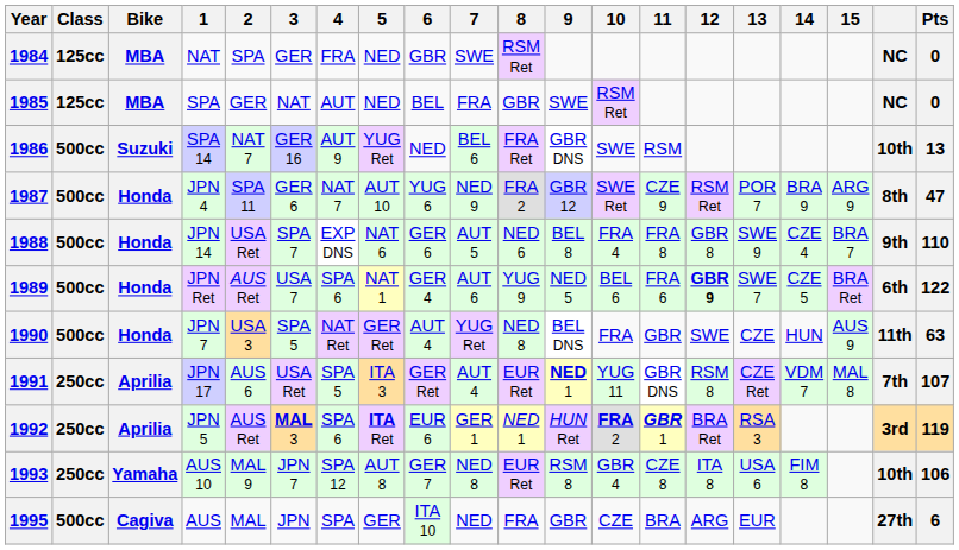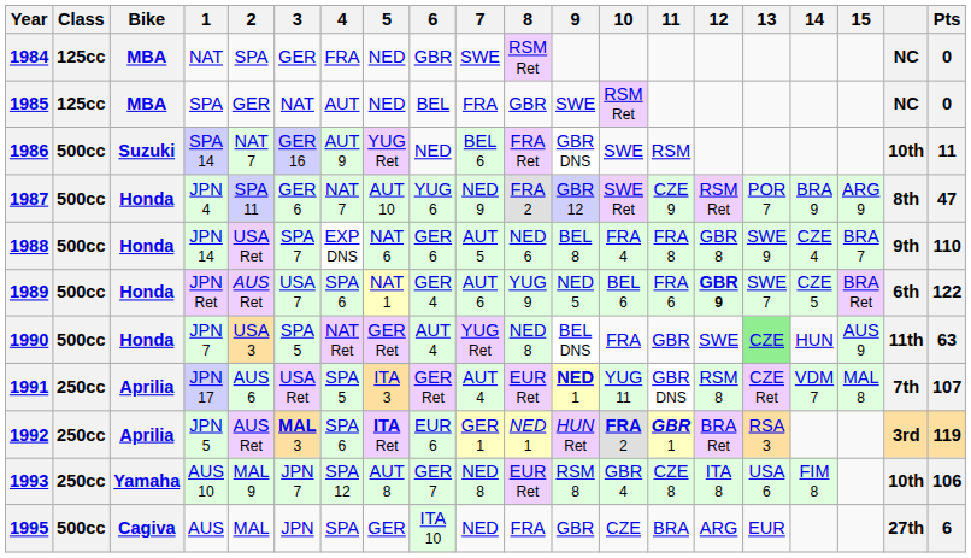 <table class="wikitable" style="text-align:center; font-size:90%">
 <tr>
 <th>Year</th>
 <th>Class</th>
 <th>Bike</th>
 <th>1</th>
 <th>2</th>
 <th>3</th>
 <th>4</th>
 <th>5</th>
 <th>6</th>
 <th>7</th>
 <th>8</th>
 <th>9</th>
 <th>10</th>
 <th>11</th>
 <th>12</th>
 <th>13</th>
 <th>14</th>
 <th>15</th>
 <th></th>
 <th>Pts</th>
 </tr>
 <tr>
 <th><a href='#'>1984</a></th>
 <th>125cc</th>
 <th><a href='#'>MBA</a></th>
 <td><a href='#'>NAT</a></td>
 <td><a href='#'>SPA</a></td>
 <td><a href='#'>GER</a></td>
 <td><a href='#'>FRA</a></td>
 <td><a href='#'>NED</a></td>
 <td><a href='#'>GBR</a></td>
 <td><a href='#'>SWE</a></td>
 <td style="background:#EFCFFF;"><a href='#'>RSM</a><br><small>Ret</small></td>
 <td></td>
 <td></td>
 <td></td>
 <td></td>
 <td></td>
 <td></td>
 <td></td>
 <th>NC</th>
 <th>0</th>
 </tr>
 <tr>
 <th><a href='#'>1985</a></th>
 <th>125cc</th>
 <th><a href='#'>MBA</a></th>
 <td><a href='#'>SPA</a></td>
 <td><a href='#'>GER</a></td>
 <td><a href='#'>NAT</a></td>
 <td><a href='#'>AUT</a></td>
 <td><a href='#'>NED</a></td>
 <td><a href='#'>BEL</a></td>
 <td><a href='#'>FRA</a></td>
 <td><a href='#'>GBR</a></td>
 <td><a href='#'>SWE</a></td>
 <td style="background:#EFCFFF;"><a href='#'>RSM</a><br><small>Ret</small></td>
 <td></td>
 <td></td>
 <td></td>
 <td></td>
 <td></td>
 <th>NC</th>
 <th>0</th>
 </tr>
 <tr>
 <th><a href='#'>1986</a></th>
 <th>500cc</th>
 <th><a href='#'>Suzuki</a></th>
 <td style="background:#CFCFFF;"><a href='#'>SPA</a><br><small>14</small></td>
 <td style="background:#DFFFDF;"><a href='#'>NAT</a><br><small>7</small></td>
 <td style="background:#CFCFFF;"><a href='#'>GER</a><br><small>16</small></td>
 <td style="background:#DFFFDF;"><a href='#'>AUT</a><br><small>9</small></td>
 <td style="background:#EFCFFF;"><a href='#'>YUG</a><br><small>Ret</small></td>
 <td><a href='#'>NED</a><br><small></small></td>
 <td style="background:#DFFFDF;"><a href='#'>BEL</a><br><small>6</small></td>
 <td style="background:#EFCFFF;"><a href='#'>FRA</a><br><small>Ret</small></td>
 <td style="background:#FFFFFF;"><a href='#'>GBR</a><br><small>DNS</small></td>
 <td><a href='#'>SWE</a><br><small></small></td>
 <td><a href='#'>RSM</a><br><small></small></td>
 <td></td>
 <td></td>
 <td></td>
 <td></td>
 <th>10th</th>
-<th>13</th>
+<th>11</th>
 </tr>
 <tr>
 <th><a href='#'>1987</a></th>
 <th>500cc</th>
 <th><a href='#'>Honda</a></th>
 <td style="background:#DFFFDF;"><a href='#'>JPN</a><br><small>4</small></td>
 <td style="background:#CFCFFF;"><a href='#'>SPA</a><br><small>11</small></td>
 <td style="background:#DFFFDF;"><a href='#'>GER</a><br><small>6</small></td>
 <td style="background:#DFFFDF;"><a href='#'>NAT</a><br><small>7</small></td>
 <td style="background:#DFFFDF;"><a href='#'>AUT</a><br><small>10</small></td>
 <td style="background:#DFFFDF;"><a href='#'>YUG</a><br><small>6</small></td>
 <td style="background:#DFFFDF;"><a href='#'>NED</a><br><small>9</small></td>
 <td style="background:#DFDFDF;"><a href='#'>FRA</a><br><small>2</small></td>
 <td style="background:#CFCFFF;"><a href='#'>GBR</a><br><small>12</small></td>
 <td style="background:#EFCFFF;"><a href='#'>SWE</a><br><small>Ret</small></td>
 <td style="background:#DFFFDF;"><a href='#'>CZE</a><br><small>9</small></td>
 <td style="background:#EFCFFF;"><a href='#'>RSM</a><br><small>Ret</small></td>
 <td style="background:#DFFFDF;"><a href='#'>POR</a><br><small>7</small></td>
 <td style="background:#DFFFDF;"><a href='#'>BRA</a><br><small>9</small></td>
 <td style="background:#DFFFDF;"><a href='#'>ARG</a><br><small>9</small></td>
 <th>8th</th>
 <th>47</th>
 </tr>
 <tr>
 <th><a href='#'>1988</a></th>
 <th>500cc</th>
 <th><a href='#'>Honda</a></th>
 <td style="background:#DFFFDF;"><a href='#'>JPN</a><br><small>14</small></td>
 <td style="background:#EFCFFF;"><a href='#'>USA</a><br><small>Ret</small></td>
 <td style="background:#DFFFDF;"><a href='#'>SPA</a><br><small>7</small></td>
 <td style="background:#FFFFFF;"><a href='#'>EXP</a><br><small>DNS</small></td>
 <td style="background:#DFFFDF;"><a href='#'>NAT</a><br><small>6</small></td>
 <td style="background:#DFFFDF;"><a href='#'>GER</a><br><small>6</small></td>
 <td style="background:#DFFFDF;"><a href='#'>AUT</a><br><small>5</small></td>
 <td style="background:#DFFFDF;"><a href='#'>NED</a><br><small>6</small></td>
 <td style="background:#DFFFDF;"><a href='#'>BEL</a><br><small>8</small></td>
 <td style="background:#DFFFDF;"><a href='#'>FRA</a><br><small>4</small></td>
 <td style="background:#DFFFDF;"><a href='#'>FRA</a><br><small>8</small></td>
 <td style="background:#DFFFDF;"><a href='#'>GBR</a><br><small>8</small></td>
 <td style="background:#DFFFDF;"><a href='#'>SWE</a><br><small>9</small></td>
 <td style="background:#DFFFDF;"><a href='#'>CZE</a><br><small>4</small></td>
 <td style="background:#DFFFDF;"><a href='#'>BRA</a><br><small>7</small></td>
 <th>9th</th>
 <th>110</th>
 </tr>
 <tr>
 <th><a href='#'>1989</a></th>
 <th>500cc</th>
 <th><a href='#'>Honda</a></th>
 <td style="background:#EFCFFF;"><a href='#'>JPN</a><br><small>Ret</small></td>
 <td style="background:#EFCFFF;"><em><a href='#'>AUS</a></em><br><small>Ret</small></td>
 <td style="background:#DFFFDF;"><a href='#'>USA</a><br><small>7</small></td>
 <td style="background:#DFFFDF;"><a href='#'>SPA</a><br><small>6</small></td>
 <td style="background:#FFFFBF;"><a href='#'>NAT</a><br><small>1</small></td>
 <td style="background:#DFFFDF;"><a href='#'>GER</a><br><small>4</small></td>
 <td style="background:#DFFFDF;"><a href='#'>AUT</a><br><small>6</small></td>
 <td style="background:#DFFFDF;"><a href='#'>YUG</a><br><small>9</small></td>
 <td style="background:#DFFFDF;"><a href='#'>NED</a><br><small>5</small></td>
 <td style="background:#DFFFDF;"><a href='#'>BEL</a><br><small>6</small></td>
 <td style="background:#DFFFDF;"><a href='#'>FRA</a><br><small>6</small></td>
 <td style="background:#DFFFDF;"><strong><a href='#'>GBR</a><br><small>9</small></strong></td>
 <td style="background:#DFFFDF;"><a href='#'>SWE</a><br><small>7</small></td>
 <td style="background:#DFFFDF;"><a href='#'>CZE</a><br><small>5</small></td>
 <td style="background:#EFCFFF;"><a href='#'>BRA</a><br><small>Ret</small></td>
 <th>6th</th>
 <th>122</th>
 </tr>
 <tr>
 <th><a href='#'>1990</a></th>
 <th>500cc</th>
 <th><a href='#'>Honda</a></th>
 <td style="background:#DFFFDF;"><a href='#'>JPN</a><br><small>7</small></td>
 <td style="background:#FFDF9F;"><a href='#'>USA</a><br><small>3</small></td>
 <td style="background:#DFFFDF;"><a href='#'>SPA</a><br><small>5</small></td>
 <td style="background:#EFCFFF;"><a href='#'>NAT</a><br><small>Ret</small></td>
 <td style="background:#EFCFFF;"><a href='#'>GER</a><br><small>Ret</small></td>
 <td style="background:#DFFFDF;"><a href='#'>AUT</a><br><small>4</small></td>
 <td style="background:#EFCFFF;"><a href='#'>YUG</a><br><small>Ret</small></td>
 <td style="background:#DFFFDF;"><a href='#'>NED</a><br><small>8</small></td>
 <td style="background:#FFFFFF;"><a href='#'>BEL</a><br><small>DNS</small></td>
 <td><a href='#'>FRA</a><br><small></small></td>
 <td><a href='#'>GBR</a><br><small></small></td>
 <td><a href='#'>SWE</a><br><small></small></td>
-<td><a href='#'>CZE</a><br><small></small></td>
+<td style="background: lightgreen;"><a href='#'>CZE</a><br><small></small></td>
 <td><a href='#'>HUN</a><br><small></small></td>
 <td style="background:#DFFFDF;"><a href='#'>AUS</a><br><small>9</small></td>
 <th>11th</th>
 <th>63</th>
 </tr>
 <tr>
 <th><a href='#'>1991</a></th>
 <th>250cc</th>
 <th><a href='#'>Aprilia</a></th>
 <td style="background:#CFCFFF;"><a href='#'>JPN</a><br><small>17</small></td>
 <td style="background:#DFFFDF;"><a href='#'>AUS</a><br><small>6</small></td>
 <td style="background:#EFCFFF;"><a href='#'>USA</a><br><small>Ret</small></td>
 <td style="background:#DFFFDF;"><a href='#'>SPA</a><br><small>5</small></td>
 <td style="background:#FFDF9F;"><a href='#'>ITA</a><br><small>3</small></td>
 <td style="background:#EFCFFF;"><a href='#'>GER</a><br><small>Ret</small></td>
 <td style="background:#DFFFDF;"><a href='#'>AUT</a><br><small>4</small></td>
 <td style="background:#EFCFFF;"><a href='#'>EUR</a><br><small>Ret</small></td>
 <td style="background:#FFFFBF;"><strong><a href='#'>NED</a></strong><br><small>1</small></td>
 <td style="background:#DFFFDF;"><a href='#'>YUG</a><br><small>11</small></td>
 <td style="background:#FFFFFF;"><a href='#'>GBR</a><br><small>DNS</small></td>
 <td style="background:#DFFFDF;"><a href='#'>RSM</a><br><small>8</small></td>
 <td style="background:#EFCFFF;"><a href='#'>CZE</a><br><small>Ret</small></td>
 <td style="background:#DFFFDF;"><a href='#'>VDM</a><br><small>7</small></td>
 <td style="background:#DFFFDF;"><a href='#'>MAL</a><br><small>8</small></td>
 <th>7th</th>
 <th>107</th>
 </tr>
 <tr>
 <th><a href='#'>1992</a></th>
 <th>250cc</th>
 <th><a href='#'>Aprilia</a></th>
 <td style="background:#DFFFDF;"><a href='#'>JPN</a><br><small>5</small></td>
 <td style="background:#EFCFFF;"><a href='#'>AUS</a><br><small>Ret</small></td>
 <td style="background:#FFDF9F;"><strong><a href='#'>MAL</a></strong><br><small>3</small></td>
 <td style="background:#DFFFDF;"><a href='#'>SPA</a><br><small>6</small></td>
 <td style="background:#EFCFFF;"><strong><a href='#'>ITA</a></strong><br><small>Ret</small></td>
 <td style="background:#DFFFDF;"><a href='#'>EUR</a><br><small>6</small></td>
 <td style="background:#FFFFBF;"><a href='#'>GER</a><br><small>1</small></td>
 <td style="background:#FFFFBF;"><em><a href='#'>NED</a></em><br><small>1</small></td>
 <td style="background:#EFCFFF;"><em><a href='#'>HUN</a></em><br><small>Ret</small></td>
 <td style="background:#DFDFDF;"><strong><a href='#'>FRA</a></strong><br><small>2</small></td>
 <td style="background:#FFFFBF;"><strong><em><a href='#'>GBR</a></em></strong><br><small>1</small></td>
 <td style="background:#EFCFFF;"><a href='#'>BRA</a><br><small>Ret</small></td>
 <td style="background:#FFDF9F;"><a href='#'>RSA</a><br><small>3</small></td>
 <td></td>
 <td></td>
 <td style="background:#FFDF9F;"><strong>3rd</strong></td>
 <td style="background:#FFDF9F;"><strong>119</strong></td>
 </tr>
 <tr>
 <th><a href='#'>1993</a></th>
 <th>250cc</th>
 <th><a href='#'>Yamaha</a></th>
 <td style="background:#DFFFDF;"><a href='#'>AUS</a><br><small>10</small></td>
 <td style="background:#DFFFDF;"><a href='#'>MAL</a><br><small>9</small></td>
 <td style="background:#DFFFDF;"><a href='#'>JPN</a><br><small>7</small></td>
 <td style="background:#DFFFDF;"><a href='#'>SPA</a><br><small>12</small></td>
 <td style="background:#DFFFDF;"><a href='#'>AUT</a><br><small>8</small></td>
 <td style="background:#DFFFDF;"><a href='#'>GER</a><br><small>7</small></td>
 <td style="background:#DFFFDF;"><a href='#'>NED</a><br><small>8</small></td>
 <td style="background:#EFCFFF;"><a href='#'>EUR</a><br><small>Ret</small></td>
 <td style="background:#DFFFDF;"><a href='#'>RSM</a><br><small>8</small></td>
 <td style="background:#DFFFDF;"><a href='#'>GBR</a><br><small>4</small></td>
 <td style="background:#DFFFDF;"><a href='#'>CZE</a><br><small>8</small></td>
 <td style="background:#DFFFDF;"><a href='#'>ITA</a><br><small>8</small></td>
 <td style="background:#DFFFDF;"><a href='#'>USA</a><br><small>6</small></td>
 <td style="background:#DFFFDF;"><a href='#'>FIM</a><br><small>8</small></td>
 <td></td>
 <th>10th</th>
 <th>106</th>
 </tr>
 <tr>
 <th><a href='#'>1995</a></th>
 <th>500cc</th>
 <th><a href='#'>Cagiva</a></th>
 <td><a href='#'>AUS</a><br><small></small></td>
 <td><a href='#'>MAL</a><br><small></small></td>
 <td><a href='#'>JPN</a><br><small></small></td>
 <td><a href='#'>SPA</a><br><small></small></td>
 <td><a href='#'>GER</a><br><small></small></td>
 <td style="background:#DFFFDF;"><a href='#'>ITA</a><br><small>10</small></td>
 <td><a href='#'>NED</a><br><small></small></td>
 <td><a href='#'>FRA</a><br><small></small></td>
 <td><a href='#'>GBR</a><br><small></small></td>
 <td><a href='#'>CZE</a><br><small></small></td>
 <td><a href='#'>BRA</a><br><small></small></td>
 <td><a href='#'>ARG</a><br><small></small></td>
 <td><a href='#'>EUR</a><br><small></small></td>
 <td></td>
 <td></td>
 <th>27th</th>
 <th>6</th>
 </tr>
 </table>
